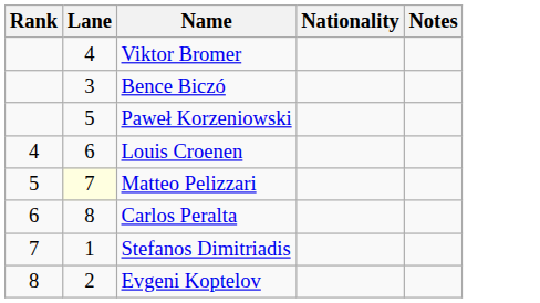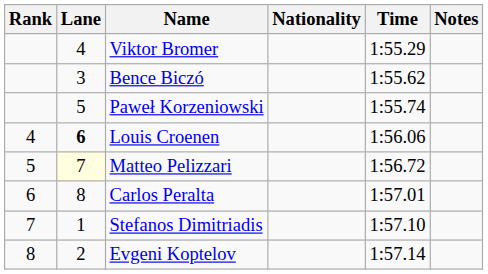 <table class="wikitable sortable" style="text-align:center">
 <tr>
 <th>Rank</th>
 <th>Lane</th>
 <th>Name</th>
 <th>Nationality</th>
+<th>Time</th>
 <th>Notes</th>
 </tr>
 <tr>
 <td></td>
 <td>4</td>
 <td align=left><a href='#'>Viktor Bromer</a></td>
 <td align=left></td>
+<td>1:55.29</td>
 <td></td>
 </tr>
 <tr>
 <td></td>
 <td>3</td>
 <td align=left><a href='#'>Bence Biczó</a></td>
 <td align=left></td>
+<td>1:55.62</td>
 <td></td>
 </tr>
 <tr>
 <td></td>
 <td>5</td>
 <td align=left><a href='#'>Paweł Korzeniowski</a></td>
 <td align=left></td>
+<td>1:55.74</td>
 <td></td>
 </tr>
 <tr>
 <td>4</td>
-<td>6</td>
+<td><strong>6</strong></td>
 <td align=left><a href='#'>Louis Croenen</a></td>
 <td align=left></td>
+<td>1:56.06</td>
 <td></td>
 </tr>
 <tr>
 <td>5</td>
 <td style="background: lightyellow;">7</td>
 <td align=left><a href='#'>Matteo Pelizzari</a></td>
 <td align=left></td>
+<td>1:56.72</td>
 <td></td>
 </tr>
 <tr>
 <td>6</td>
 <td>8</td>
 <td align=left><a href='#'>Carlos Peralta</a></td>
 <td align=left></td>
+<td>1:57.01</td>
 <td></td>
 </tr>
 <tr>
 <td>7</td>
 <td>1</td>
 <td align=left><a href='#'>Stefanos Dimitriadis</a></td>
 <td align=left></td>
+<td>1:57.10</td>
 <td></td>
 </tr>
 <tr>
 <td>8</td>
 <td>2</td>
 <td align=left><a href='#'>Evgeni Koptelov</a></td>
 <td align=left></td>
+<td>1:57.14</td>
 <td></td>
 </tr>
 </table>
